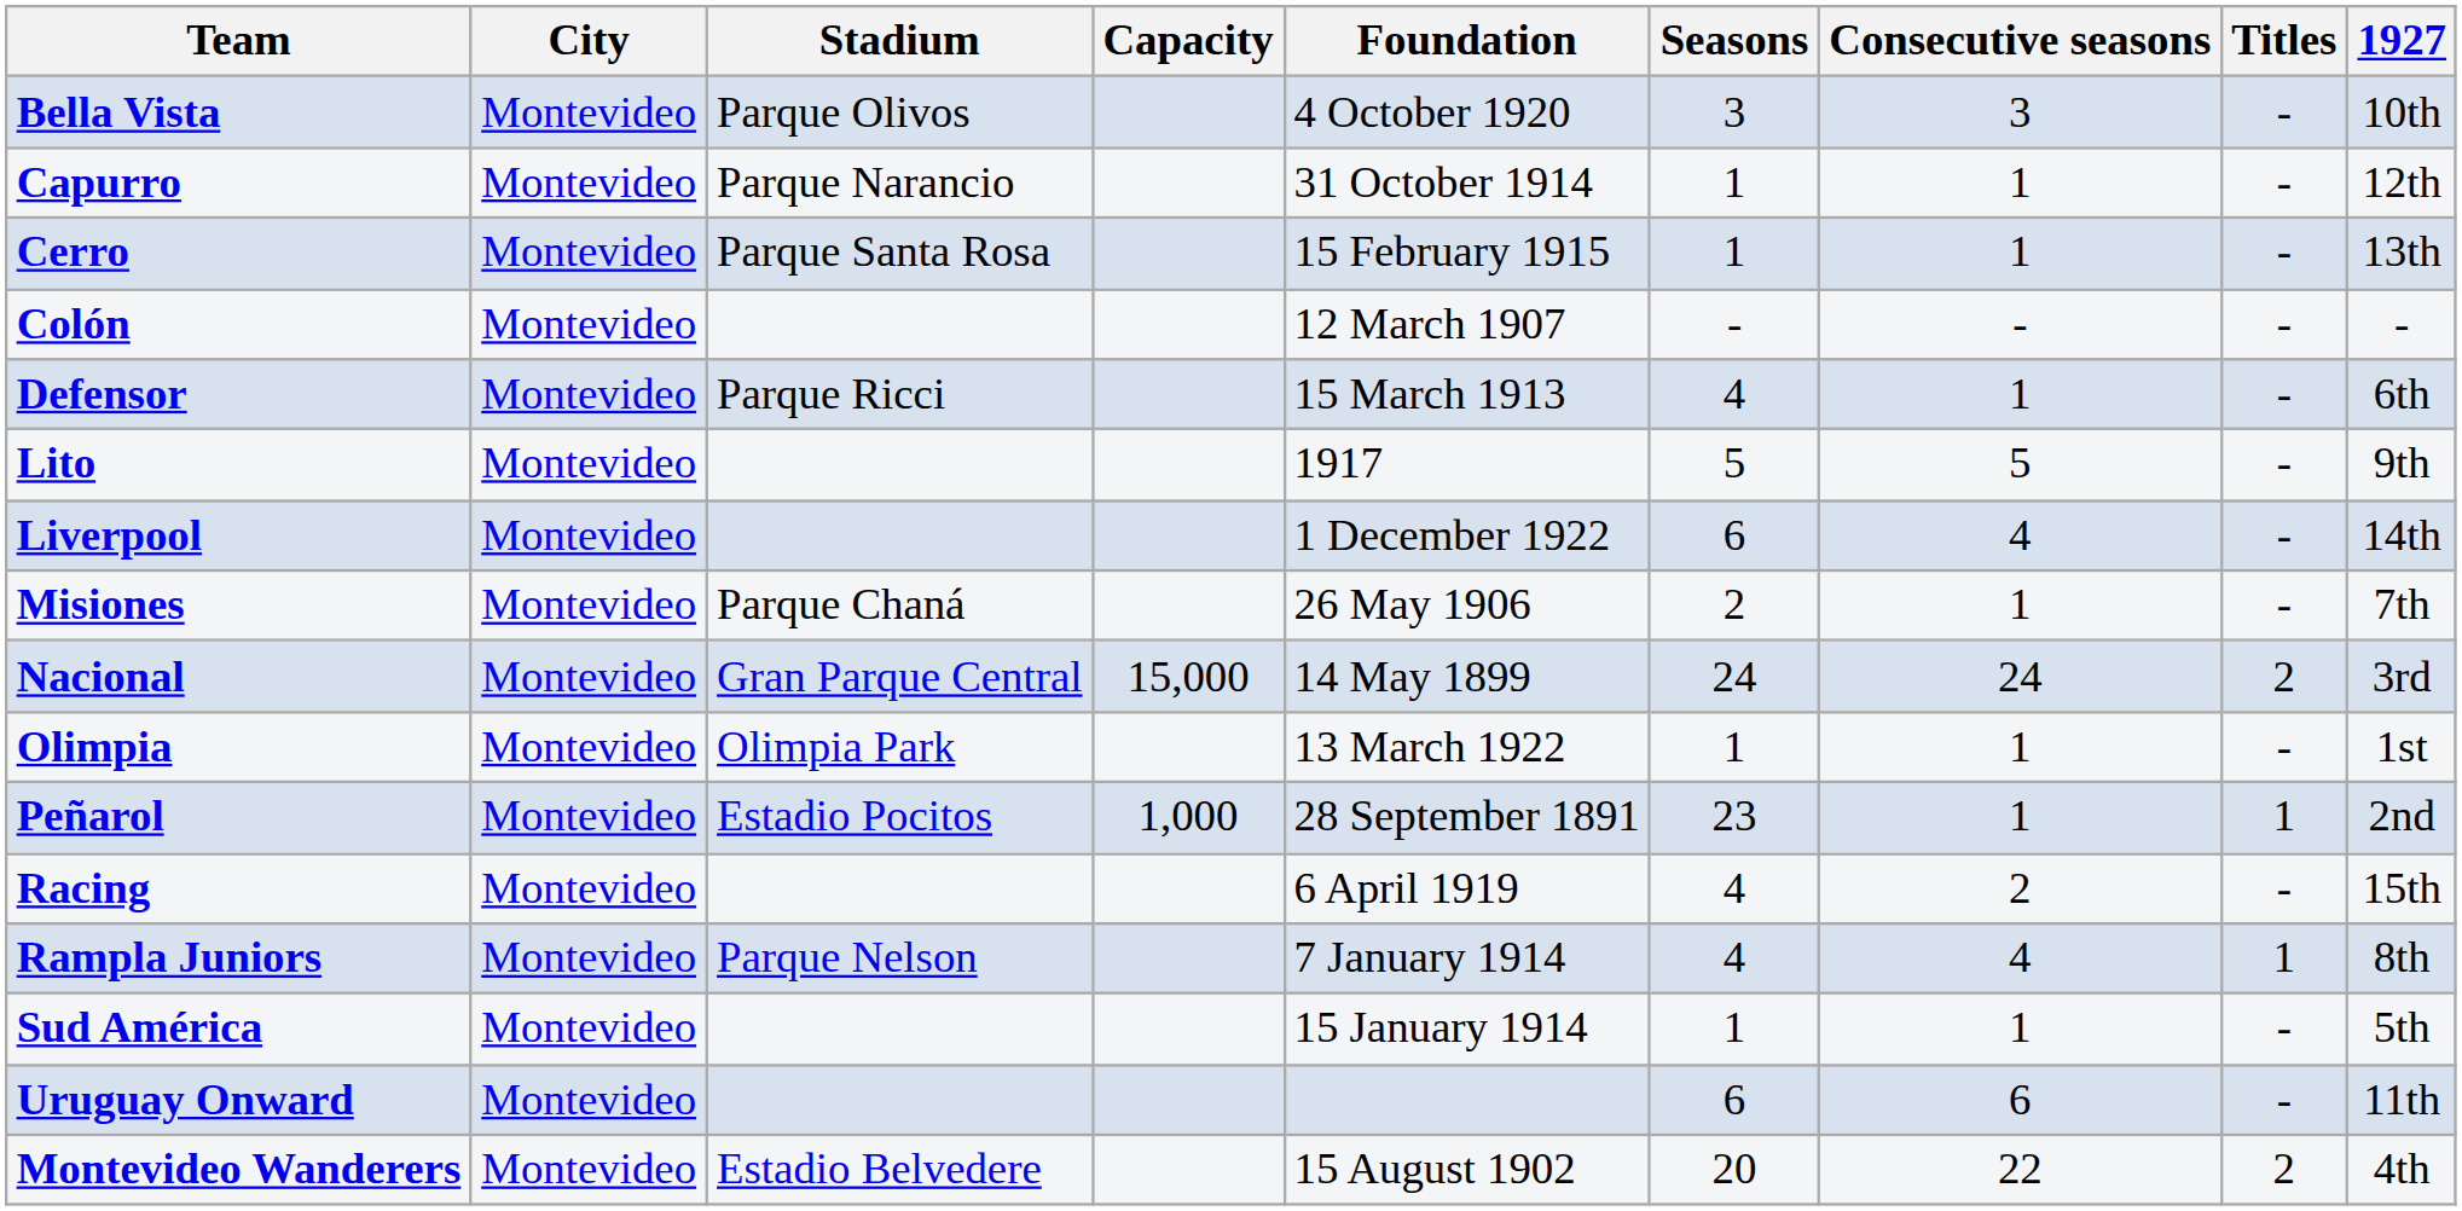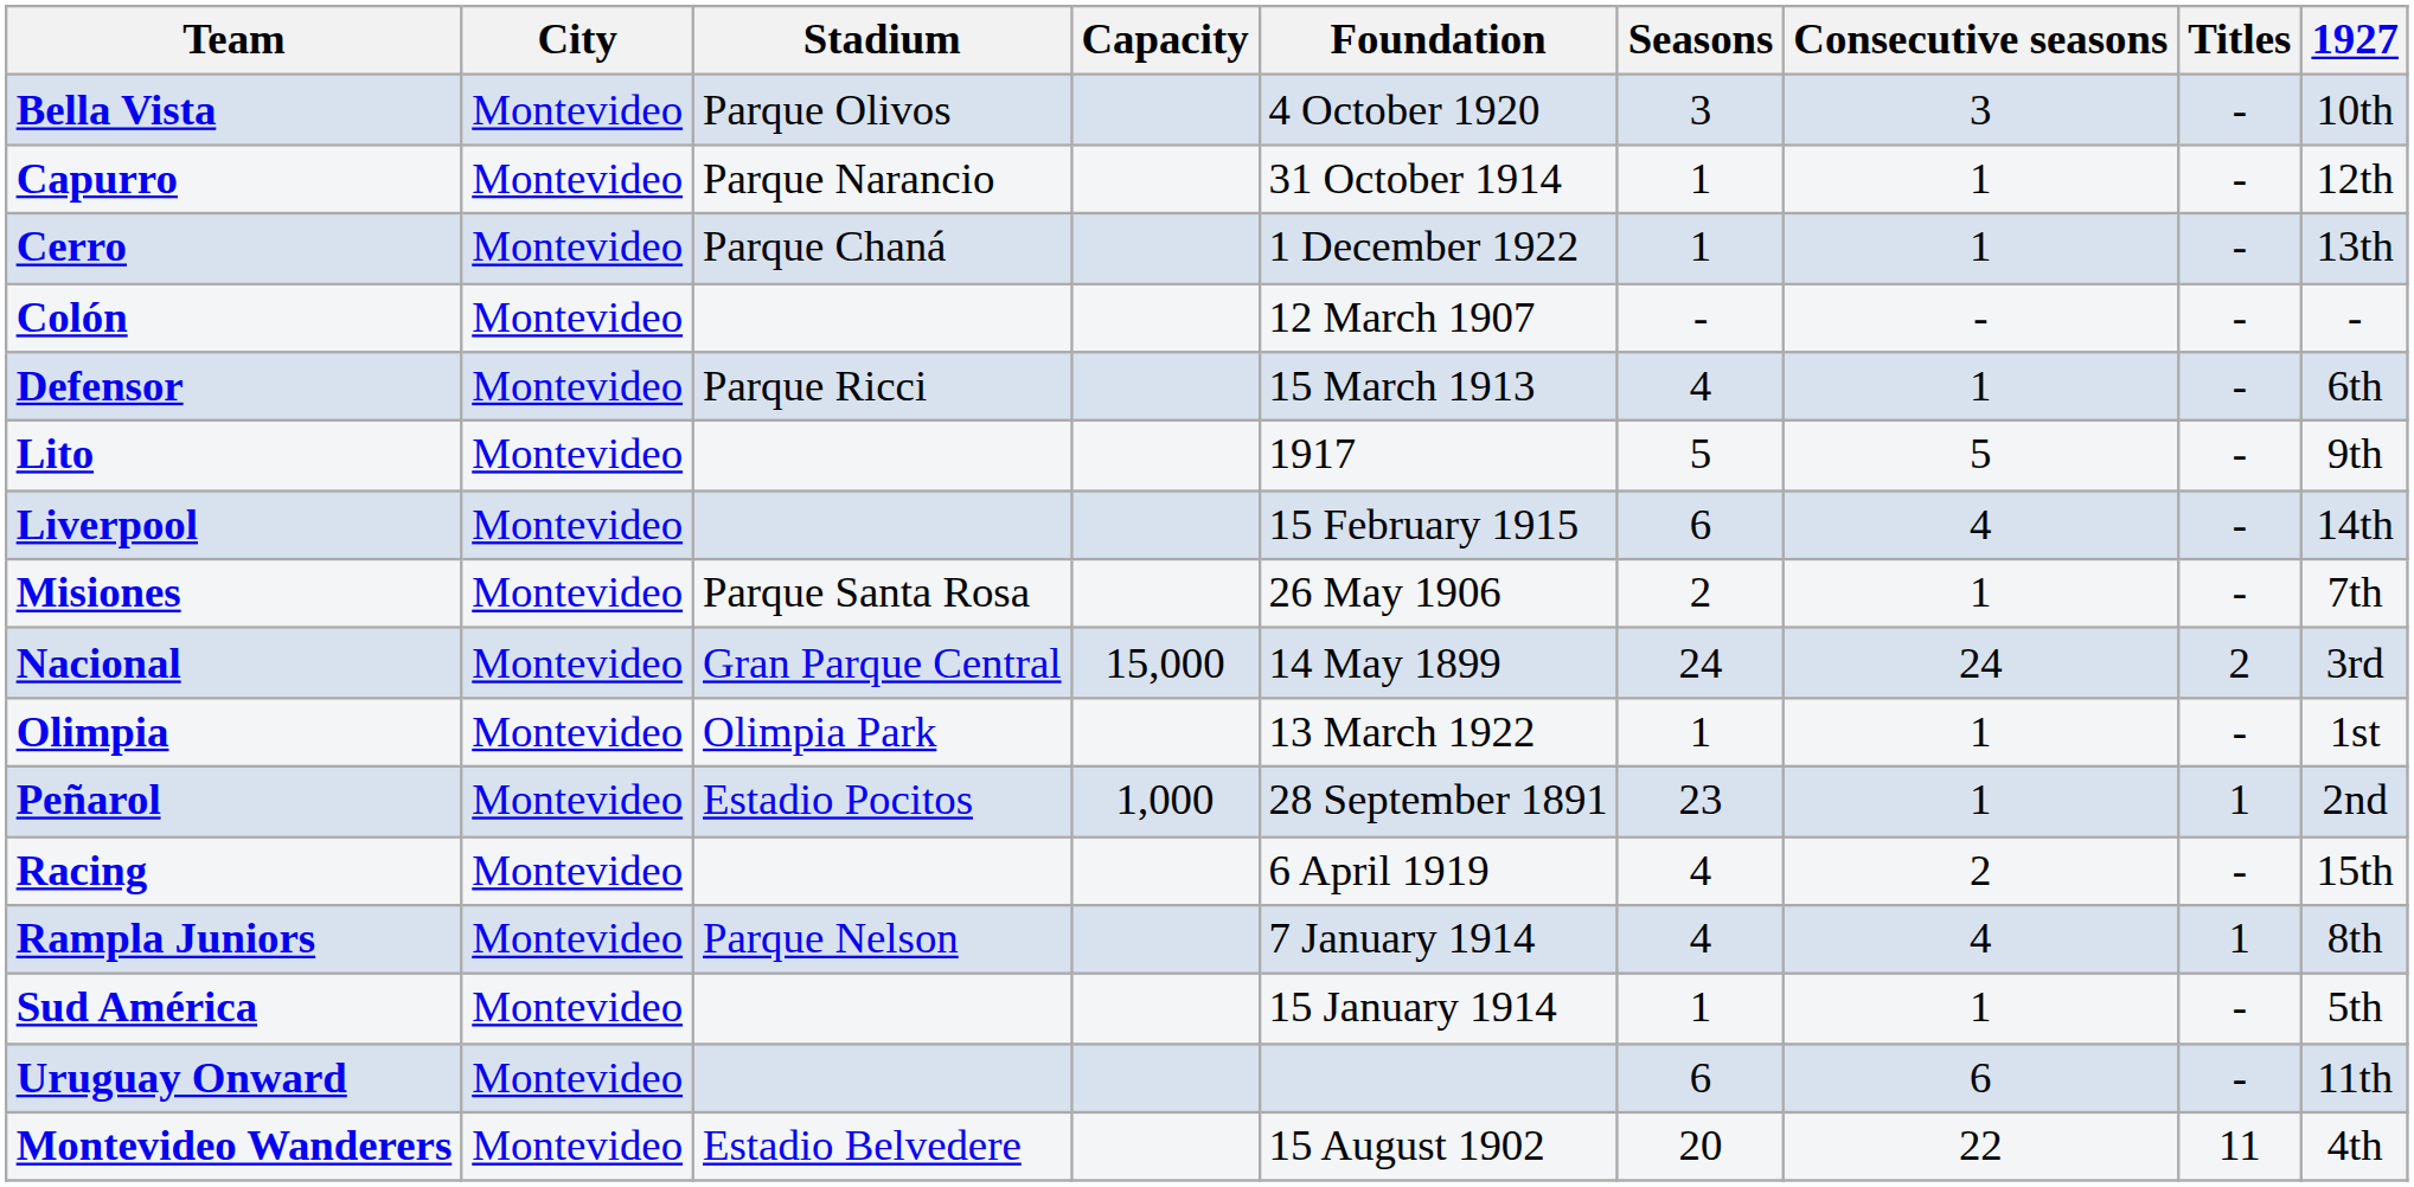 <table class="wikitable">
 <tr>
 <th>Team</th>
 <th>City</th>
 <th>Stadium</th>
 <th>Capacity</th>
 <th>Foundation</th>
 <th>Seasons</th>
 <th>Consecutive seasons</th>
 <th>Titles</th>
 <th><a href='#'>1927</a></th>
 </tr>
 <tr bgcolor=#D8E2EE>
 <td> <strong><a href='#'>Bella Vista</a></strong></td>
 <td> <a href='#'>Montevideo</a></td>
 <td>Parque Olivos</td>
 <td align=center></td>
 <td>4 October 1920</td>
 <td align=center>3</td>
 <td align=center>3</td>
 <td align=center>-</td>
 <td align=center>10th</td>
 </tr>
 <tr bgcolor=#F3F5F7>
 <td> <strong><a href='#'>Capurro</a></strong></td>
 <td> <a href='#'>Montevideo</a></td>
 <td>Parque Narancio</td>
 <td align=center></td>
 <td>31 October 1914</td>
 <td align=center>1</td>
 <td align=center>1</td>
 <td align=center>-</td>
 <td align=center>12th</td>
 </tr>
 <tr bgcolor=#D8E2EE>
 <td> <strong><a href='#'>Cerro</a></strong></td>
 <td> <a href='#'>Montevideo</a></td>
-<td>Parque Santa Rosa</td>
+<td>Parque Chaná</td>
 <td align=center></td>
-<td>15 February 1915</td>
+<td>1 December 1922</td>
 <td align=center>1</td>
 <td align=center>1</td>
 <td align=center>-</td>
 <td align=center>13th</td>
 </tr>
 <tr bgcolor=#F3F5F7>
 <td> <strong><a href='#'>Colón</a></strong></td>
 <td> <a href='#'>Montevideo</a></td>
 <td></td>
 <td align=center></td>
 <td>12 March 1907</td>
 <td align=center>-</td>
 <td align=center>-</td>
 <td align=center>-</td>
 <td align=center>-</td>
 </tr>
 <tr bgcolor=#D8E2EE>
 <td><strong><a href='#'>Defensor</a></strong></td>
 <td> <a href='#'>Montevideo</a></td>
 <td>Parque Ricci</td>
 <td align=center></td>
 <td>15 March 1913</td>
 <td align=center>4</td>
 <td align=center>1</td>
 <td align=center>-</td>
 <td align=center>6th</td>
 </tr>
 <tr bgcolor=#F3F5F7>
 <td> <strong><a href='#'>Lito</a></strong></td>
 <td> <a href='#'>Montevideo</a></td>
 <td></td>
 <td align=center></td>
 <td>1917</td>
 <td align=center>5</td>
 <td align=center>5</td>
 <td align=center>-</td>
 <td align=center>9th</td>
 </tr>
 <tr bgcolor=#D8E2EE>
 <td> <strong><a href='#'>Liverpool</a></strong></td>
 <td> <a href='#'>Montevideo</a></td>
 <td></td>
 <td align=center></td>
-<td>1 December 1922</td>
+<td>15 February 1915</td>
 <td align=center>6</td>
 <td align=center>4</td>
 <td align=center>-</td>
 <td align=center>14th</td>
 </tr>
 <tr bgcolor=#F3F5F7>
 <td> <strong><a href='#'>Misiones</a></strong></td>
 <td> <a href='#'>Montevideo</a></td>
-<td>Parque Chaná</td>
+<td>Parque Santa Rosa</td>
 <td align=center></td>
 <td>26 May 1906</td>
 <td align=center>2</td>
 <td align=center>1</td>
 <td align=center>-</td>
 <td align=center>7th</td>
 </tr>
 <tr bgcolor=#D8E2EE>
 <td> <strong><a href='#'>Nacional</a></strong></td>
 <td> <a href='#'>Montevideo</a></td>
 <td><a href='#'>Gran Parque Central</a></td>
 <td align=center>15,000</td>
 <td>14 May 1899</td>
 <td align=center>24</td>
 <td align=center>24</td>
 <td align=center>2</td>
 <td align=center>3rd</td>
 </tr>
 <tr bgcolor=#F3F5F7>
 <td> <strong><a href='#'>Olimpia</a></strong></td>
 <td> <a href='#'>Montevideo</a></td>
 <td><a href='#'>Olimpia Park</a></td>
 <td align=center></td>
 <td>13 March 1922</td>
 <td align=center>1</td>
 <td align=center>1</td>
 <td align=center>-</td>
 <td align=center>1st</td>
 </tr>
 <tr bgcolor=#D8E2EE>
 <td> <strong><a href='#'>Peñarol</a></strong></td>
 <td> <a href='#'>Montevideo</a></td>
 <td><a href='#'>Estadio Pocitos</a></td>
 <td align=center>1,000</td>
 <td>28 September 1891</td>
 <td align=center>23</td>
 <td align=center>1</td>
 <td align=center>1</td>
 <td align=center>2nd</td>
 </tr>
 <tr bgcolor=#F3F5F7>
 <td> <strong><a href='#'>Racing</a></strong></td>
 <td> <a href='#'>Montevideo</a></td>
 <td></td>
 <td align=center></td>
 <td>6 April 1919</td>
 <td align=center>4</td>
 <td align=center>2</td>
 <td align=center>-</td>
 <td align=center>15th</td>
 </tr>
 <tr bgcolor=#D8E2EE>
 <td> <strong><a href='#'>Rampla Juniors</a></strong></td>
 <td> <a href='#'>Montevideo</a></td>
 <td><a href='#'>Parque Nelson</a></td>
 <td align=center></td>
 <td>7 January 1914</td>
 <td align=center>4</td>
 <td align=center>4</td>
 <td align=center>1</td>
 <td align=center>8th</td>
 </tr>
 <tr bgcolor=#F3F5F7>
 <td> <strong><a href='#'>Sud América</a></strong></td>
 <td> <a href='#'>Montevideo</a></td>
 <td></td>
 <td align=center></td>
 <td>15 January 1914</td>
 <td align=center>1</td>
 <td align=center>1</td>
 <td align=center>-</td>
 <td align=center>5th</td>
 </tr>
 <tr bgcolor=#D8E2EE>
 <td> <strong><a href='#'>Uruguay Onward</a></strong></td>
 <td> <a href='#'>Montevideo</a></td>
 <td></td>
 <td align=center></td>
 <td></td>
 <td align=center>6</td>
 <td align=center>6</td>
 <td align=center>-</td>
 <td align=center>11th</td>
 </tr>
 <tr bgcolor=#F3F5F7>
 <td> <strong><a href='#'>Montevideo Wanderers</a></strong></td>
 <td> <a href='#'>Montevideo</a></td>
 <td><a href='#'>Estadio Belvedere</a></td>
 <td align=center></td>
 <td>15 August 1902</td>
 <td align=center>20</td>
 <td align=center>22</td>
-<td align=center>2</td>
+<td align=center>11</td>
 <td align=center>4th</td>
 </tr>
 </table>
